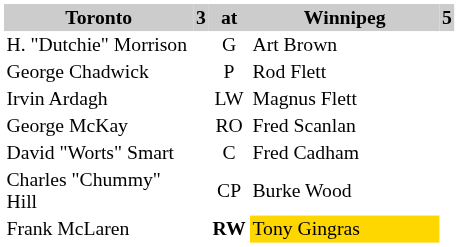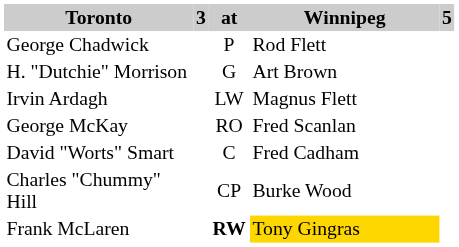 <table cellpadding=2 cellspacing=0 border=0>
 <tr bgcolor=#cccccc>
 <th width=150>Toronto</th>
 <th>3</th>
 <th width=30>at</th>
 <th width=150>Winnipeg</th>
 <th>5</th>
 </tr>
 <tr>
+<td>George Chadwick</td>
+<td></td>
+<td align=center>P</td>
+<td>Rod Flett</td>
+<td></td>
+<td></td>
+</tr>
+<tr>
 <td>H. "Dutchie" Morrison</td>
 <td></td>
 <td align=center>G</td>
 <td>Art Brown</td>
-<td></td>
-<td></td>
-</tr>
-<tr>
-<td>George Chadwick</td>
-<td></td>
-<td align=center>P</td>
-<td>Rod Flett</td>
 <td></td>
 <td></td>
 </tr>
 <tr>
 <td>Irvin Ardagh</td>
 <td></td>
 <td align=center>LW</td>
 <td>Magnus Flett</td>
 <td></td>
 <td></td>
 </tr>
 <tr>
 <td>George McKay</td>
 <td></td>
 <td align=center>RO</td>
 <td>Fred Scanlan</td>
 <td></td>
 <td></td>
 </tr>
 <tr>
 <td>David "Worts" Smart</td>
 <td></td>
 <td align=center>C</td>
 <td>Fred Cadham</td>
 <td></td>
 <td></td>
 </tr>
 <tr>
 <td>Charles "Chummy" Hill</td>
 <td></td>
 <td align=center>CP</td>
 <td>Burke Wood</td>
 <td></td>
 <td></td>
 </tr>
 <tr>
 <td>Frank McLaren</td>
 <td></td>
 <td align=center><strong>RW</strong></td>
 <td style="background: gold;">Tony Gingras</td>
 <td></td>
 <td></td>
 </tr>
 <tr>
 </tr>
 </table>
